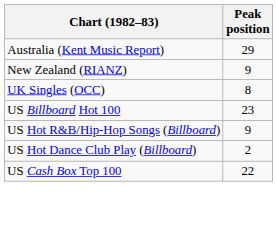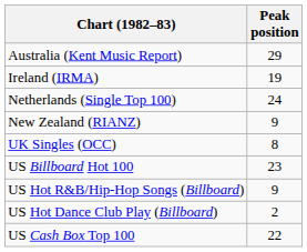 <table class="wikitable sortable">
 <tr>
 <th>Chart (1982–83)</th>
 <th>Peak<br>position</th>
 </tr>
 <tr>
 <td align="left">Australia (<a href='#'>Kent Music Report</a>)</td>
 <td style="text-align:center;">29</td>
+</tr>
+<tr>
+<td align="left">Ireland (<a href='#'>IRMA</a>)</td>
+<td style="text-align:center;">19</td>
+</tr>
+<tr>
+<td align="left">Netherlands (<a href='#'>Single Top 100</a>)</td>
+<td style="text-align:center;">24</td>
 </tr>
 <tr>
 <td align="left">New Zealand (<a href='#'>RIANZ</a>)</td>
 <td style="text-align:center;">9</td>
 </tr>
 <tr>
 <td align="left"><a href='#'>UK Singles</a> (<a href='#'>OCC</a>)</td>
 <td style="text-align:center;">8</td>
 </tr>
 <tr>
 <td align="left">US <em><a href='#'>Billboard</a></em> <a href='#'>Hot 100</a></td>
 <td style="text-align:center;">23</td>
 </tr>
 <tr>
 <td align="left">US <a href='#'>Hot R&B/Hip-Hop Songs</a> (<em><a href='#'>Billboard</a></em>)</td>
 <td style="text-align:center;">9</td>
 </tr>
 <tr>
 <td align="left">US <a href='#'>Hot Dance Club Play</a> (<em><a href='#'>Billboard</a></em>)</td>
 <td style="text-align:center;">2</td>
 </tr>
 <tr>
 <td align="left">US <a href='#'><em>Cash Box</em> Top 100</a></td>
 <td style="text-align:center;">22</td>
 </tr>
 </table>
